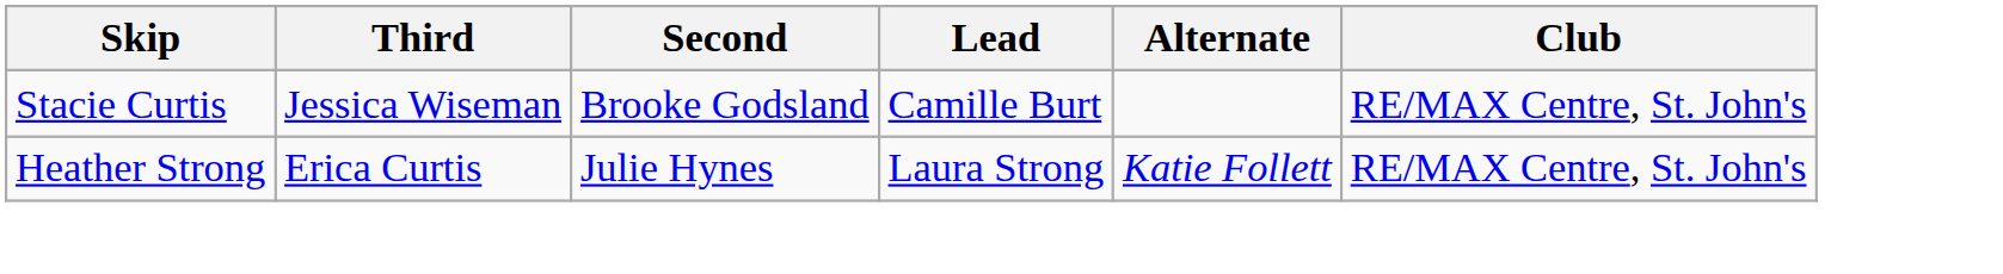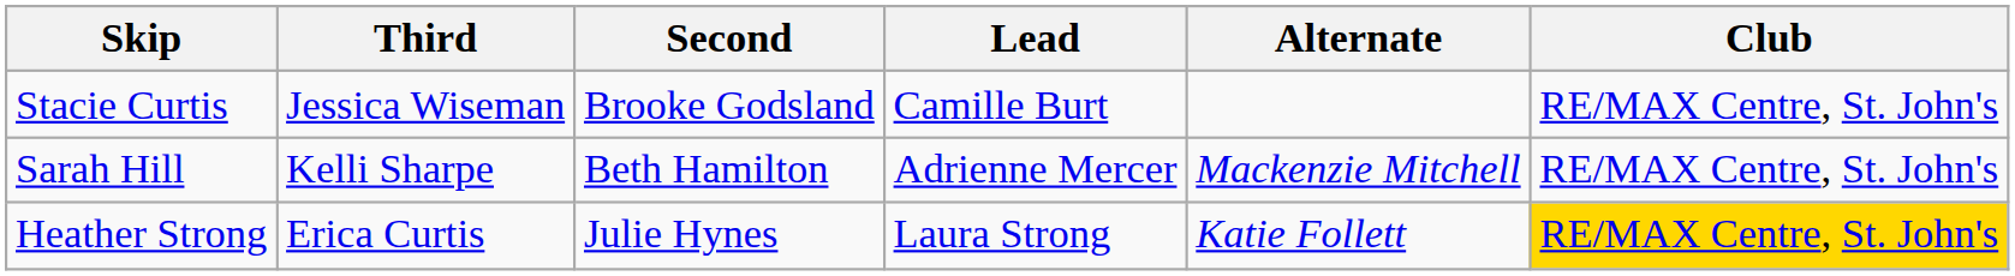 <table class="wikitable">
 <tr>
 <th scope="col">Skip</th>
 <th scope="col">Third</th>
 <th scope="col">Second</th>
 <th scope="col">Lead</th>
 <th scope="col">Alternate</th>
 <th scope="col">Club</th>
 </tr>
 <tr>
 <td><a href='#'>Stacie Curtis</a></td>
 <td><a href='#'>Jessica Wiseman</a></td>
 <td><a href='#'>Brooke Godsland</a></td>
 <td><a href='#'>Camille Burt</a></td>
 <td></td>
 <td><a href='#'>RE/MAX Centre</a>, <a href='#'>St. John's</a></td>
 </tr>
 <tr>
+<td><a href='#'>Sarah Hill</a></td>
+<td><a href='#'>Kelli Sharpe</a></td>
+<td><a href='#'>Beth Hamilton</a></td>
+<td><a href='#'>Adrienne Mercer</a></td>
+<td><em><a href='#'>Mackenzie Mitchell</a></em></td>
+<td><a href='#'>RE/MAX Centre</a>, <a href='#'>St. John's</a></td>
+</tr>
+<tr>
 <td><a href='#'>Heather Strong</a></td>
 <td><a href='#'>Erica Curtis</a></td>
 <td><a href='#'>Julie Hynes</a></td>
 <td><a href='#'>Laura Strong</a></td>
 <td><em><a href='#'>Katie Follett</a></em></td>
-<td><a href='#'>RE/MAX Centre</a>, <a href='#'>St. John's</a></td>
+<td style="background: gold;"><a href='#'>RE/MAX Centre</a>, <a href='#'>St. John's</a></td>
 </tr>
 </table>
